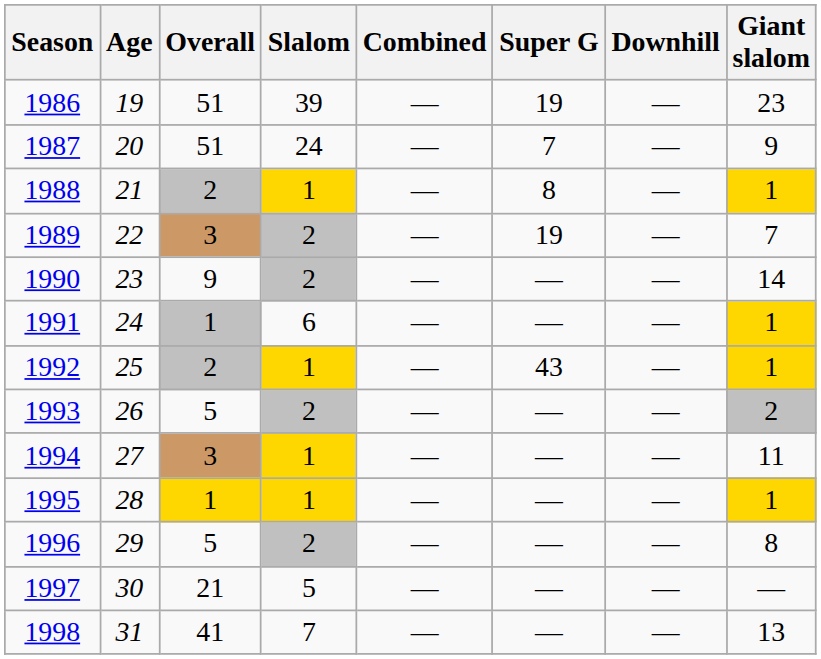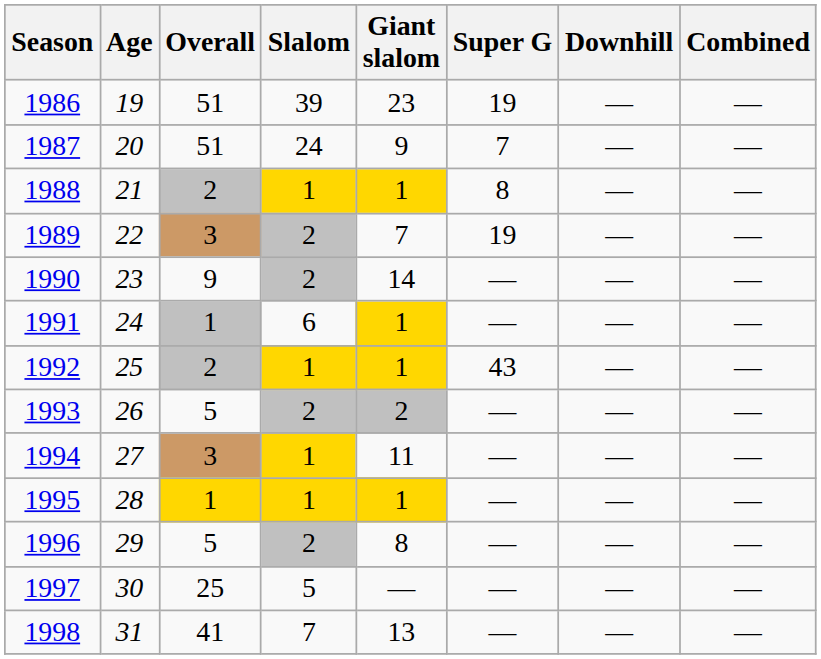 <table class=wikitable style="text-align:center">
 <tr>
 <th>Season</th>
 <th>Age</th>
 <th>Overall</th>
 <th>Slalom</th>
-<th>Combined</th>
+<th>Giant<br>slalom</th>
 <th>Super G</th>
 <th>Downhill</th>
-<th>Giant<br>slalom</th>
+<th>Combined</th>
 </tr>
 <tr>
 <td><a href='#'>1986</a></td>
 <td><em>19</em></td>
 <td>51</td>
 <td>39</td>
-<td>—</td>
+<td>23</td>
 <td>19</td>
 <td>—</td>
-<td>23</td>
+<td>—</td>
 </tr>
 <tr>
 <td><a href='#'>1987</a></td>
 <td><em>20</em></td>
 <td>51</td>
 <td>24</td>
-<td>—</td>
+<td>9</td>
 <td>7</td>
 <td>—</td>
-<td>9</td>
+<td>—</td>
 </tr>
 <tr>
 <td><a href='#'>1988</a></td>
 <td><em>21</em></td>
 <td bgcolor="silver">2</td>
 <td bgcolor="gold">1</td>
-<td>—</td>
+<td bgcolor="gold">1</td>
 <td>8</td>
 <td>—</td>
-<td bgcolor="gold">1</td>
+<td>—</td>
 </tr>
 <tr>
 <td><a href='#'>1989</a></td>
 <td><em>22</em></td>
 <td bgcolor="cc9966">3</td>
 <td bgcolor="silver">2</td>
-<td>—</td>
+<td>7</td>
 <td>19</td>
 <td>—</td>
-<td>7</td>
+<td>—</td>
 </tr>
 <tr>
 <td><a href='#'>1990</a></td>
 <td><em>23</em></td>
 <td>9</td>
 <td bgcolor="silver">2</td>
+<td>14</td>
 <td>—</td>
 <td>—</td>
 <td>—</td>
-<td>14</td>
 </tr>
 <tr>
 <td><a href='#'>1991</a></td>
 <td><em>24</em></td>
 <td bgcolor="silver">1</td>
 <td>6</td>
+<td bgcolor="gold">1</td>
 <td>—</td>
 <td>—</td>
 <td>—</td>
-<td bgcolor="gold">1</td>
 </tr>
 <tr>
 <td><a href='#'>1992</a></td>
 <td><em>25</em></td>
 <td bgcolor="silver">2</td>
 <td bgcolor="gold">1</td>
-<td>—</td>
+<td bgcolor="gold">1</td>
 <td>43</td>
 <td>—</td>
-<td bgcolor="gold">1</td>
+<td>—</td>
 </tr>
 <tr>
 <td><a href='#'>1993</a></td>
 <td><em>26</em></td>
 <td>5</td>
 <td bgcolor="silver">2</td>
+<td bgcolor="silver">2</td>
 <td>—</td>
 <td>—</td>
 <td>—</td>
-<td bgcolor="silver">2</td>
 </tr>
 <tr>
 <td><a href='#'>1994</a></td>
 <td><em>27</em></td>
 <td bgcolor="cc9966">3</td>
 <td bgcolor="gold">1</td>
+<td>11</td>
 <td>—</td>
 <td>—</td>
 <td>—</td>
-<td>11</td>
 </tr>
 <tr>
 <td><a href='#'>1995</a></td>
 <td><em>28</em></td>
 <td bgcolor="gold">1</td>
 <td bgcolor="gold">1</td>
+<td bgcolor="gold">1</td>
 <td>—</td>
 <td>—</td>
 <td>—</td>
-<td bgcolor="gold">1</td>
 </tr>
 <tr>
 <td><a href='#'>1996</a></td>
 <td><em>29</em></td>
 <td>5</td>
 <td bgcolor="silver">2</td>
+<td>8</td>
 <td>—</td>
 <td>—</td>
 <td>—</td>
-<td>8</td>
 </tr>
 <tr>
 <td><a href='#'>1997</a></td>
 <td><em>30</em></td>
-<td>21</td>
+<td>25</td>
 <td>5</td>
 <td>—</td>
 <td>—</td>
 <td>—</td>
 <td>—</td>
 </tr>
 <tr>
 <td><a href='#'>1998</a></td>
 <td><em>31</em></td>
 <td>41</td>
 <td>7</td>
+<td>13</td>
 <td>—</td>
 <td>—</td>
 <td>—</td>
-<td>13</td>
 </tr>
 </table>
